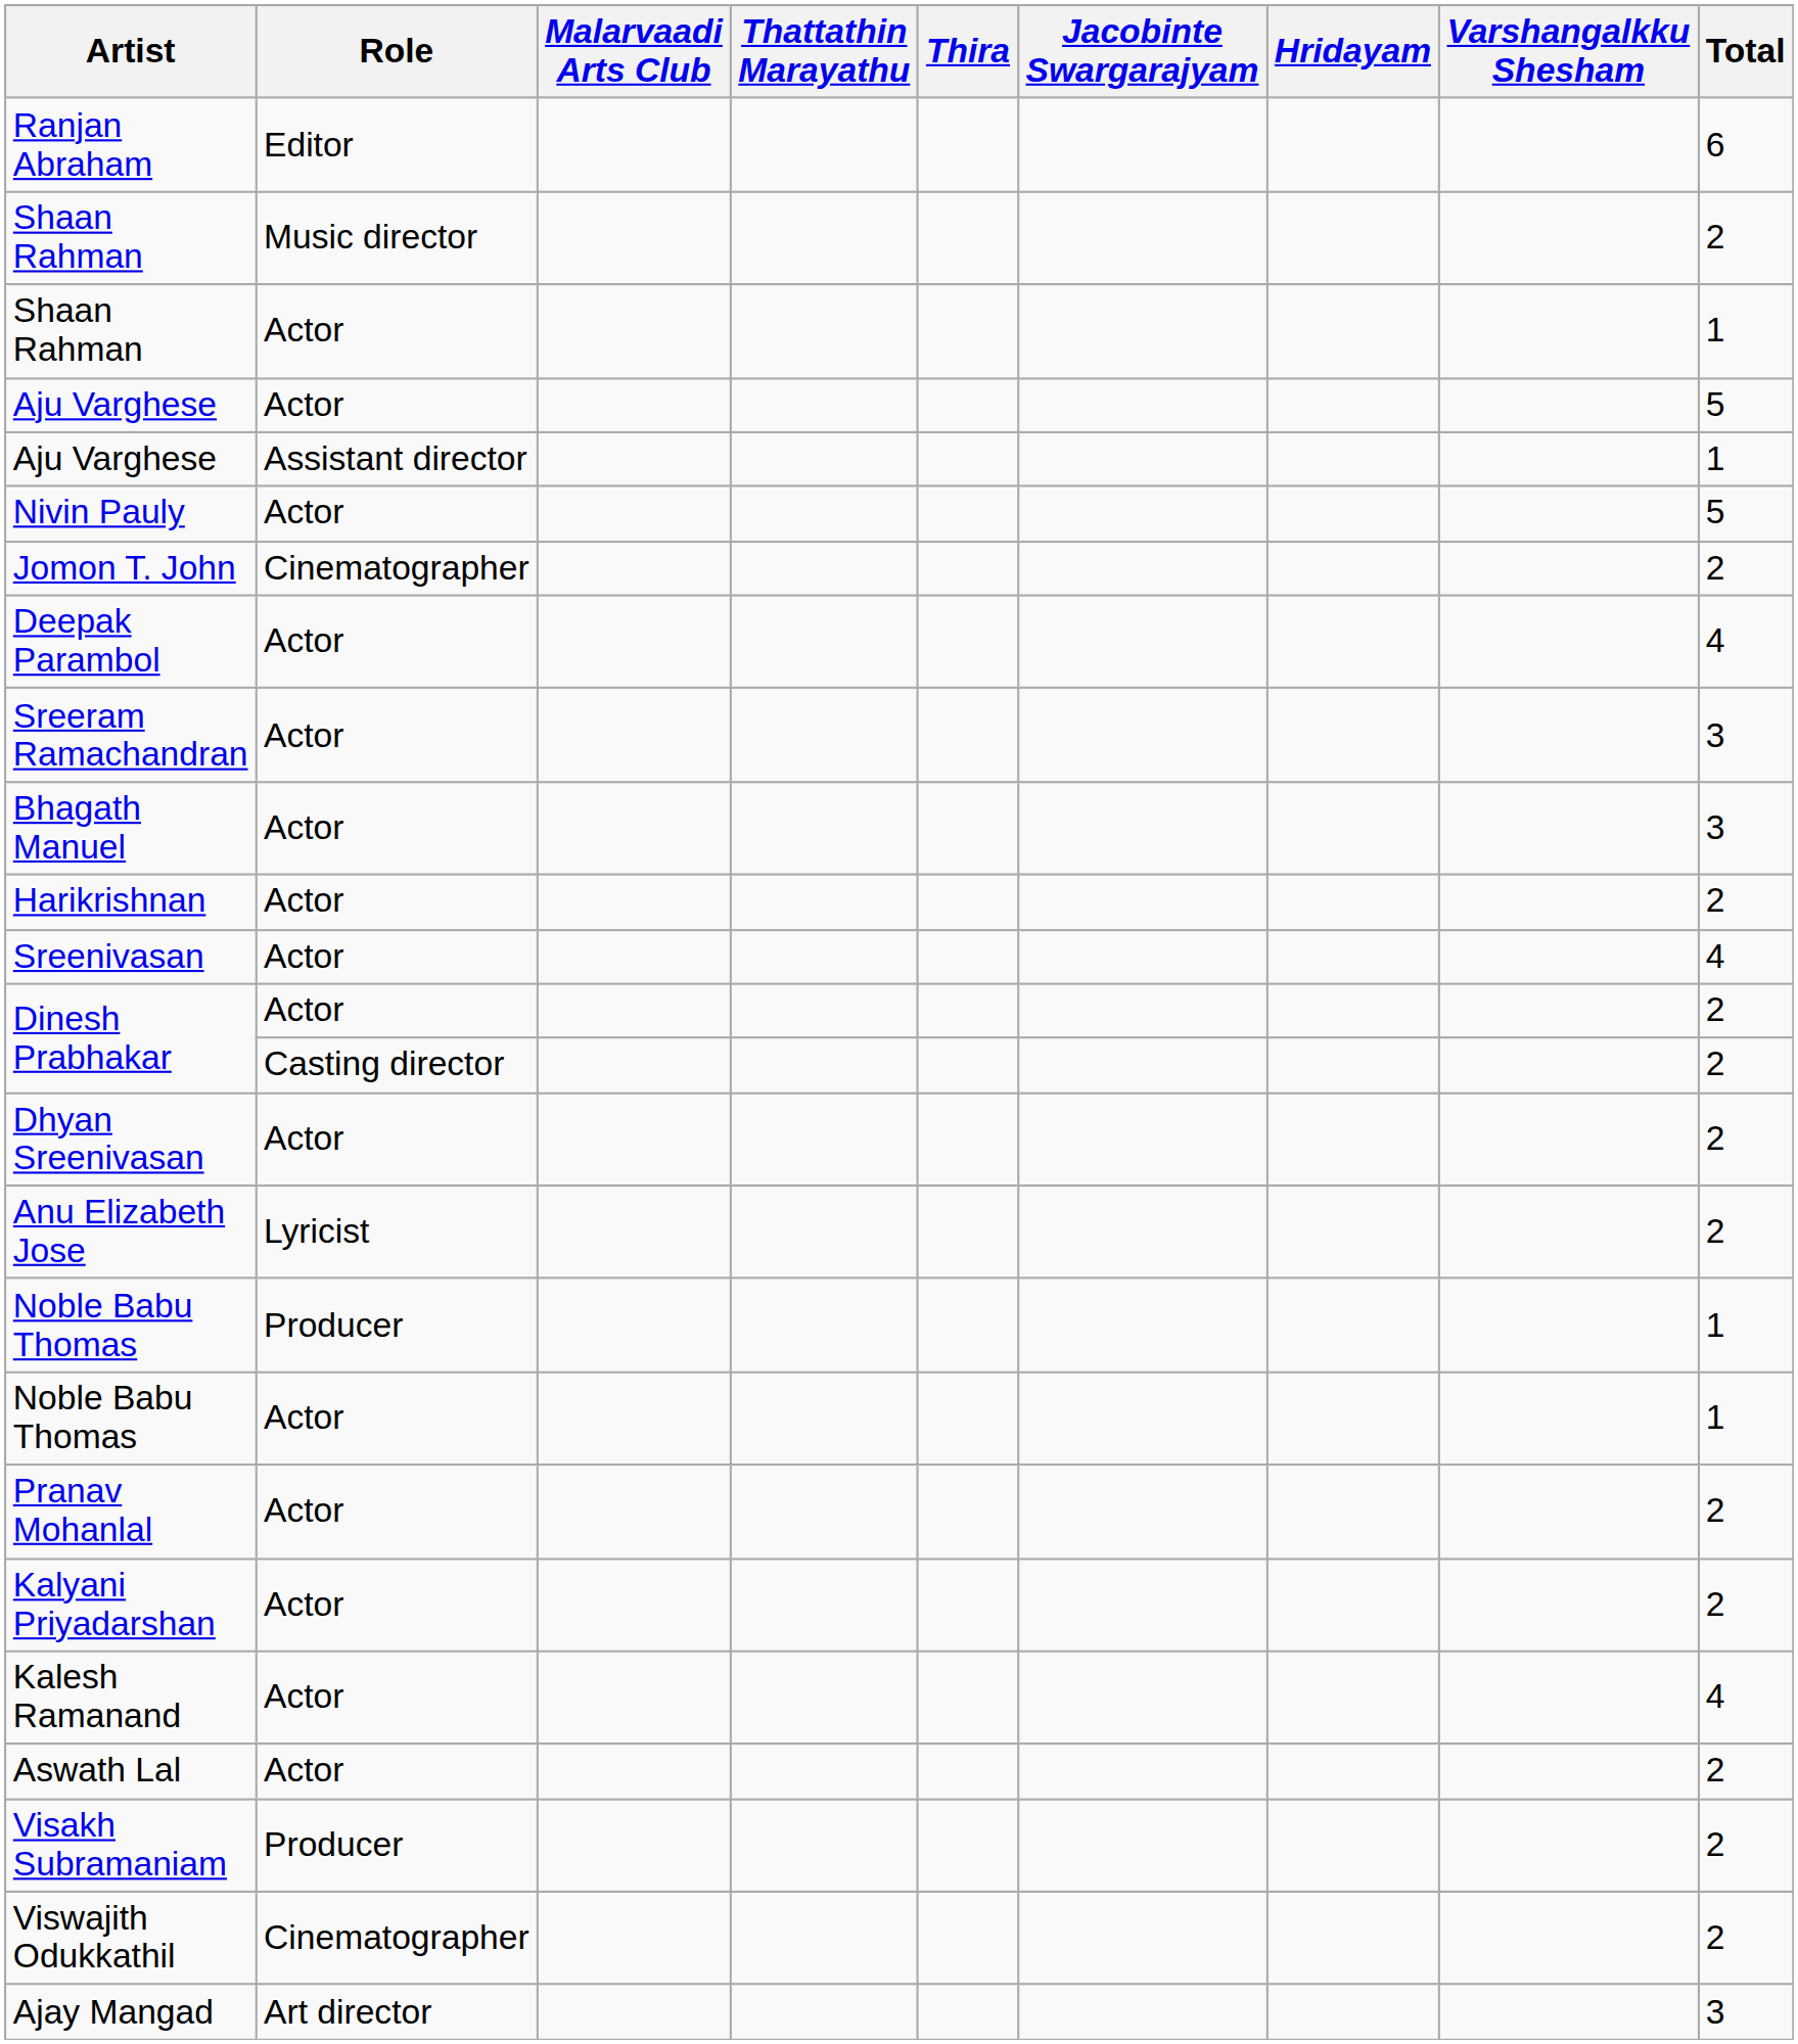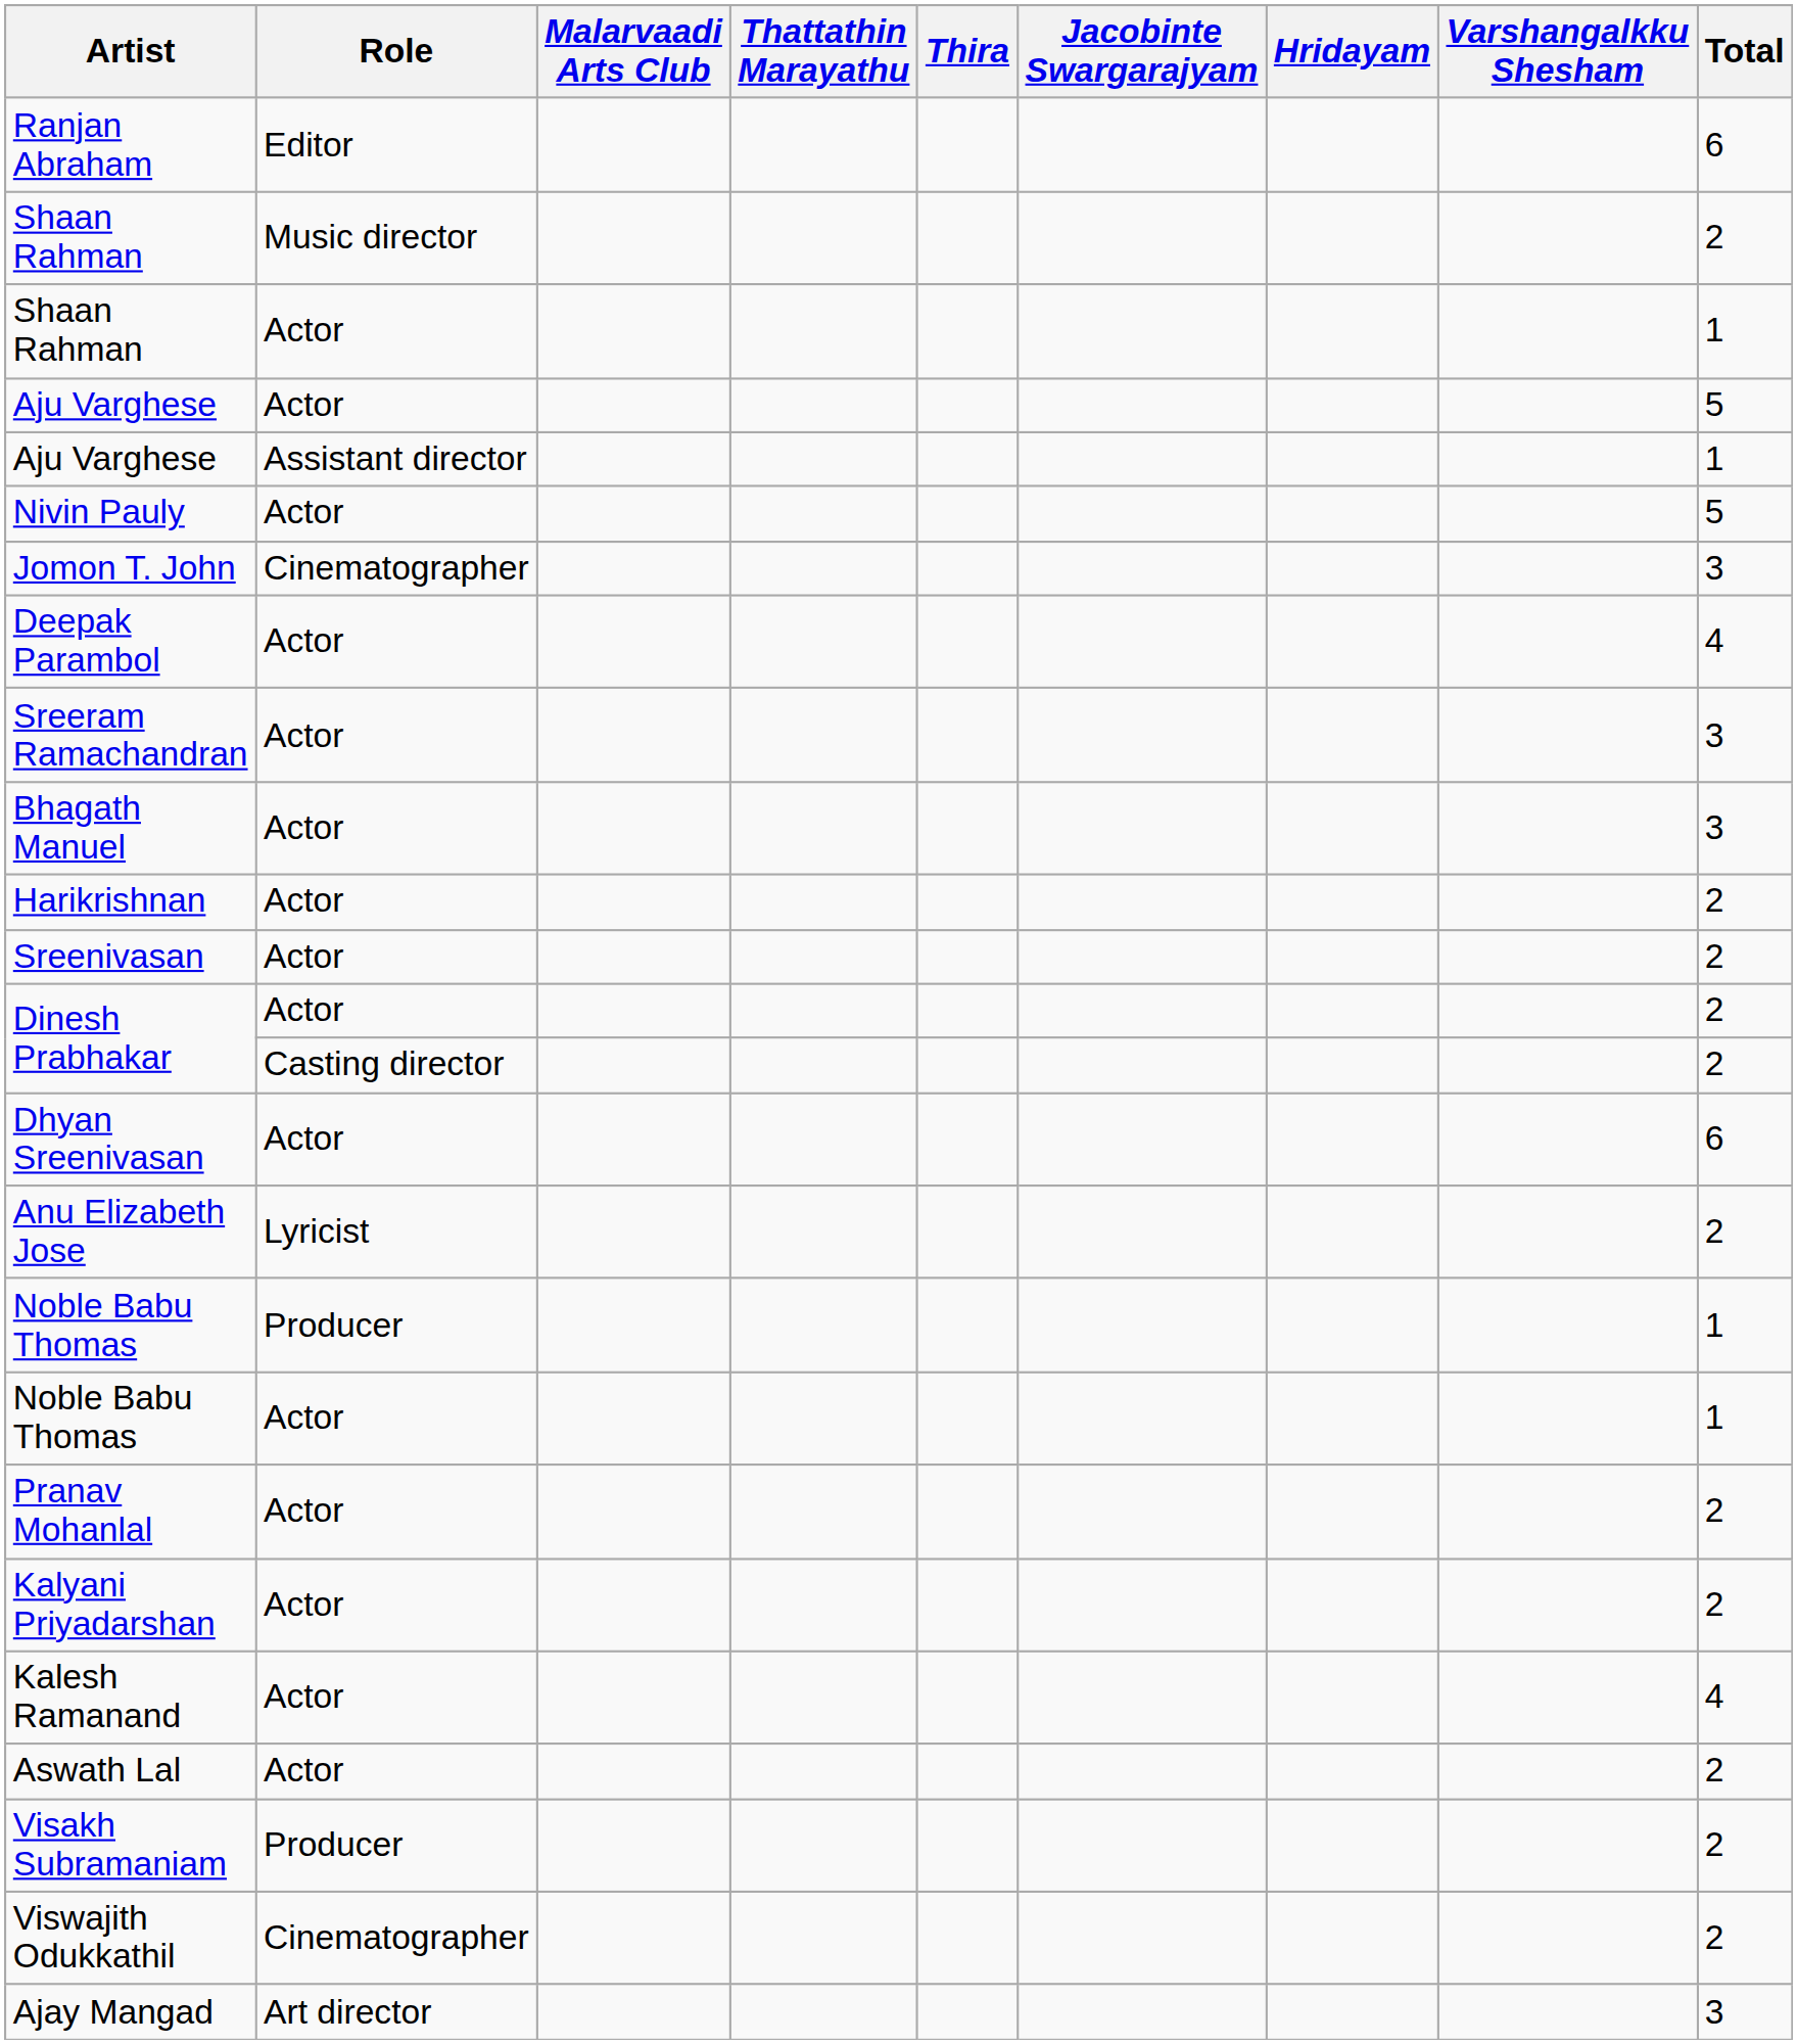 <table class="wikitable sortable">
 <tr>
 <th>Artist</th>
 <th>Role</th>
 <th><em><a href='#'>Malarvaadi Arts Club</a></em></th>
 <th><em><a href='#'>Thattathin Marayathu</a></em></th>
 <th><em><a href='#'>Thira</a></em></th>
 <th><em><a href='#'>Jacobinte Swargarajyam</a></em></th>
 <th><em><a href='#'>Hridayam</a></em></th>
 <th><em><a href='#'>Varshangalkku Shesham</a></em></th>
 <th>Total</th>
 </tr>
 <tr>
 <td><a href='#'>Ranjan Abraham</a></td>
 <td>Editor</td>
 <td></td>
 <td></td>
 <td></td>
 <td></td>
 <td></td>
 <td></td>
 <td>6</td>
 </tr>
 <tr>
 <td><a href='#'>Shaan Rahman</a></td>
 <td>Music director</td>
 <td></td>
 <td></td>
 <td></td>
 <td></td>
 <td></td>
 <td></td>
 <td>2</td>
 </tr>
 <tr>
 <td>Shaan Rahman</td>
 <td>Actor</td>
 <td></td>
 <td></td>
 <td></td>
 <td></td>
 <td></td>
 <td></td>
 <td>1</td>
 </tr>
 <tr>
 <td><a href='#'>Aju Varghese</a></td>
 <td>Actor</td>
 <td></td>
 <td></td>
 <td></td>
 <td></td>
 <td></td>
 <td></td>
 <td>5</td>
 </tr>
 <tr>
 <td>Aju Varghese</td>
 <td>Assistant director</td>
 <td></td>
 <td></td>
 <td></td>
 <td></td>
 <td></td>
 <td></td>
 <td>1</td>
 </tr>
 <tr>
 <td><a href='#'>Nivin Pauly</a></td>
 <td>Actor</td>
 <td></td>
 <td></td>
 <td></td>
 <td></td>
 <td></td>
 <td></td>
 <td>5</td>
 </tr>
 <tr>
 <td><a href='#'>Jomon T. John</a></td>
 <td>Cinematographer</td>
 <td></td>
 <td></td>
 <td></td>
 <td></td>
 <td></td>
 <td></td>
-<td>2</td>
+<td>3</td>
 </tr>
 <tr>
 <td><a href='#'>Deepak Parambol</a></td>
 <td>Actor</td>
 <td></td>
 <td></td>
 <td></td>
 <td></td>
 <td></td>
 <td></td>
 <td>4</td>
 </tr>
 <tr>
 <td><a href='#'>Sreeram Ramachandran</a></td>
 <td>Actor</td>
 <td></td>
 <td></td>
 <td></td>
 <td></td>
 <td></td>
 <td></td>
 <td>3</td>
 </tr>
 <tr>
 <td><a href='#'>Bhagath Manuel</a></td>
 <td>Actor</td>
 <td></td>
 <td></td>
 <td></td>
 <td></td>
 <td></td>
 <td></td>
 <td>3</td>
 </tr>
 <tr>
 <td><a href='#'>Harikrishnan</a></td>
 <td>Actor</td>
 <td></td>
 <td></td>
 <td></td>
 <td></td>
 <td></td>
 <td></td>
 <td>2</td>
 </tr>
 <tr>
 <td><a href='#'>Sreenivasan</a></td>
 <td>Actor</td>
 <td></td>
 <td></td>
 <td></td>
 <td></td>
 <td></td>
 <td></td>
-<td>4</td>
+<td>2</td>
 </tr>
 <tr>
 <td rowspan="2"><a href='#'>Dinesh Prabhakar</a></td>
 <td>Actor</td>
 <td></td>
 <td></td>
 <td></td>
 <td></td>
 <td></td>
 <td></td>
 <td>2</td>
 </tr>
 <tr>
 <td>Casting director</td>
 <td></td>
 <td></td>
 <td></td>
 <td></td>
 <td></td>
 <td></td>
 <td>2</td>
 </tr>
 <tr>
 <td><a href='#'>Dhyan Sreenivasan</a></td>
 <td>Actor</td>
 <td></td>
 <td></td>
 <td></td>
 <td></td>
 <td></td>
 <td></td>
-<td>2</td>
+<td>6</td>
 </tr>
 <tr>
 <td><a href='#'>Anu Elizabeth Jose</a></td>
 <td>Lyricist</td>
 <td></td>
 <td></td>
 <td></td>
 <td></td>
 <td></td>
 <td></td>
 <td>2</td>
 </tr>
 <tr>
 <td><a href='#'>Noble Babu Thomas</a></td>
 <td>Producer</td>
 <td></td>
 <td></td>
 <td></td>
 <td></td>
 <td></td>
 <td></td>
 <td>1</td>
 </tr>
 <tr>
 <td>Noble Babu Thomas</td>
 <td>Actor</td>
 <td></td>
 <td></td>
 <td></td>
 <td></td>
 <td></td>
 <td></td>
 <td>1</td>
 </tr>
 <tr>
 <td><a href='#'>Pranav Mohanlal</a></td>
 <td>Actor</td>
 <td></td>
 <td></td>
 <td></td>
 <td></td>
 <td></td>
 <td></td>
 <td>2</td>
 </tr>
 <tr>
 <td><a href='#'>Kalyani Priyadarshan</a></td>
 <td>Actor</td>
 <td></td>
 <td></td>
 <td></td>
 <td></td>
 <td></td>
 <td></td>
 <td>2</td>
 </tr>
 <tr>
 <td>Kalesh Ramanand</td>
 <td>Actor</td>
 <td></td>
 <td></td>
 <td></td>
 <td></td>
 <td></td>
 <td></td>
 <td>4</td>
 </tr>
 <tr>
 <td>Aswath Lal</td>
 <td>Actor</td>
 <td></td>
 <td></td>
 <td></td>
 <td></td>
 <td></td>
 <td></td>
 <td>2</td>
 </tr>
 <tr>
 <td><a href='#'>Visakh Subramaniam</a></td>
 <td>Producer</td>
 <td></td>
 <td></td>
 <td></td>
 <td></td>
 <td></td>
 <td></td>
 <td>2</td>
 </tr>
 <tr>
 <td>Viswajith Odukkathil</td>
 <td>Cinematographer</td>
 <td></td>
 <td></td>
 <td></td>
 <td></td>
 <td></td>
 <td></td>
 <td>2</td>
 </tr>
 <tr>
 <td>Ajay Mangad</td>
 <td>Art director</td>
 <td></td>
 <td></td>
 <td></td>
 <td></td>
 <td></td>
 <td></td>
 <td>3</td>
 </tr>
 </table>
